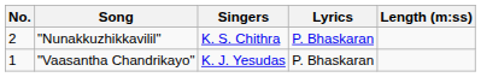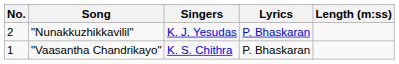 <table class="wikitable" style="font-size:95%;">
 <tr>
 <th>No.</th>
 <th>Song</th>
 <th>Singers</th>
 <th>Lyrics</th>
 <th>Length (m:ss)</th>
 </tr>
 <tr>
 <td>2</td>
 <td>"Nunakkuzhikkavilil"</td>
-<td><a href='#'>K. S. Chithra</a></td>
+<td><a href='#'>K. J. Yesudas</a></td>
 <td><a href='#'>P. Bhaskaran</a></td>
 <td></td>
 </tr>
 <tr>
 <td>1</td>
 <td>"Vaasantha Chandrikayo"</td>
-<td><a href='#'>K. J. Yesudas</a></td>
+<td><a href='#'>K. S. Chithra</a></td>
 <td>P. Bhaskaran</td>
 <td></td>
 </tr>
 </table>
